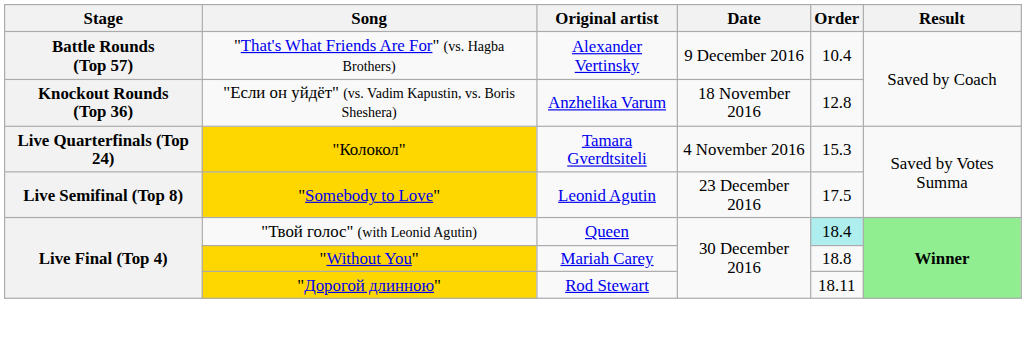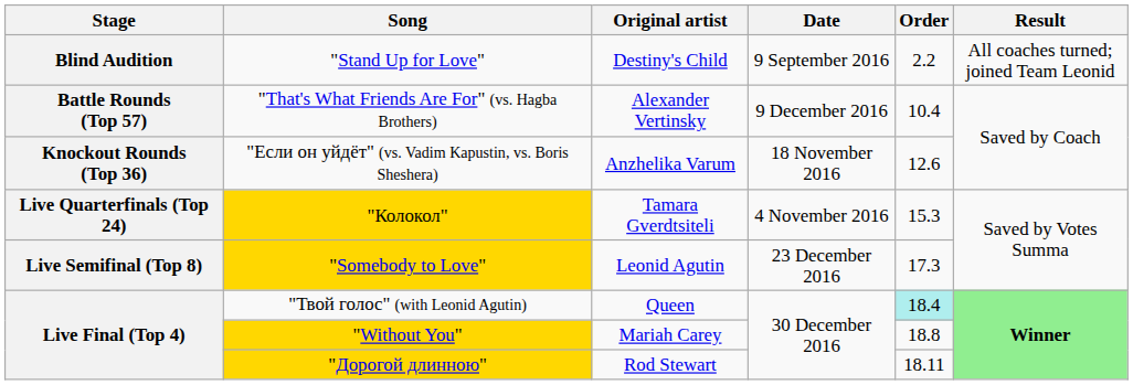 <table class="wikitable" style="text-align:center; font-size:90%; line-height:16px;">
 <tr>
 <th scope="col">Stage</th>
 <th scope="col">Song</th>
 <th scope="col">Original artist</th>
 <th scope="col">Date</th>
 <th scope="col">Order</th>
 <th scope="col">Result</th>
+</tr>
+<tr>
+<th scope="row">Blind Audition</th>
+<td>"<a href='#'>Stand Up for Love</a>"</td>
+<td><a href='#'>Destiny's Child</a></td>
+<td>9 September 2016</td>
+<td>2.2</td>
+<td>All coaches turned;<br>joined Team Leonid</td>
 </tr>
 <tr>
 <th scope="row">Battle Rounds<br>(Top 57)</th>
 <td>"<a href='#'>That's What Friends Are For</a>" <small>(vs. Hagba Brothers)</small></td>
 <td><a href='#'>Alexander Vertinsky</a></td>
 <td>9 December 2016</td>
 <td>10.4</td>
 <td rowspan=2>Saved by Coach</td>
 </tr>
 <tr>
 <th scope="row">Knockout Rounds<br>(Top 36)</th>
 <td>"Если он уйдёт"  <small>(vs. Vadim Kapustin, vs. Boris Sheshera)</small></td>
 <td><a href='#'>Anzhelika Varum</a></td>
 <td>18 November 2016</td>
-<td>12.8</td>
+<td>12.6</td>
 </tr>
 <tr>
 <th scope="row">Live Quarterfinals (Top 24)</th>
 <td bgcolor="gold">"Колокол"</td>
 <td><a href='#'>Tamara Gverdtsiteli</a></td>
 <td>4 November 2016</td>
 <td>15.3</td>
 <td rowspan=2>Saved by Votes Summa</td>
 </tr>
 <tr>
 <th scope="row">Live Semifinal (Top 8)</th>
 <td bgcolor="gold">"<a href='#'>Somebody to Love</a>"</td>
 <td><a href='#'>Leonid Agutin</a></td>
 <td>23 December 2016</td>
-<td>17.5</td>
+<td>17.3</td>
 </tr>
 <tr>
 <th scope="row" rowspan="3">Live Final (Top 4)</th>
 <td>"Твой голос" <small>(with Leonid Agutin)</small></td>
 <td><a href='#'>Queen</a></td>
 <td rowspan="3">30 December 2016</td>
 <td style="background: paleturquoise;">18.4</td>
 <td style="background:lightgreen;"  rowspan="3"><strong>Winner</strong></td>
 </tr>
 <tr>
 <td bgcolor="gold">"<a href='#'>Without You</a>"</td>
 <td><a href='#'>Mariah Carey</a></td>
 <td>18.8</td>
 </tr>
 <tr>
 <td bgcolor="gold">"<a href='#'>Дорогой длинною</a>"</td>
 <td><a href='#'>Rod Stewart</a></td>
 <td>18.11</td>
 </tr>
 </table>
